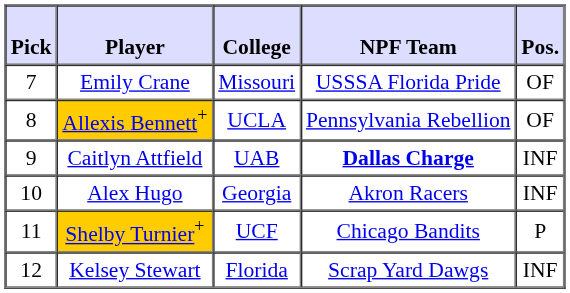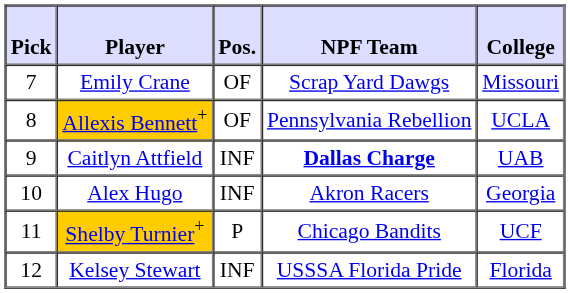 <table style="text-align: center" border="1" cellpadding="3" cellspacing="0">
 <tr>
 <th style="background:#ddf;"><br>Pick</th>
 <th style="background:#ddf;"><br>Player</th>
+<th style="background:#ddf;"><br>Pos.</th>
+<th style="background:#ddf;"><br>NPF Team</th>
 <th style="background:#ddf;"><br>College</th>
-<th style="background:#ddf;"><br>NPF Team</th>
-<th style="background:#ddf;"><br>Pos.</th>
 </tr>
 <tr>
 <td>7</td>
 <td><a href='#'>Emily Crane</a></td>
+<td>OF</td>
+<td><a href='#'>Scrap Yard Dawgs</a></td>
 <td><a href='#'>Missouri</a></td>
-<td><a href='#'>USSSA Florida Pride</a></td>
-<td>OF</td>
 </tr>
 <tr>
 <td>8</td>
 <td style="background:#FFCC00;"><a href='#'>Allexis Bennett</a><sup>+</sup></td>
+<td>OF</td>
+<td><a href='#'>Pennsylvania Rebellion</a></td>
 <td><a href='#'>UCLA</a></td>
-<td><a href='#'>Pennsylvania Rebellion</a></td>
-<td>OF</td>
 </tr>
 <tr>
 <td>9</td>
 <td><a href='#'>Caitlyn Attfield</a></td>
+<td>INF</td>
+<td><strong><a href='#'>Dallas Charge</a></strong></td>
 <td><a href='#'>UAB</a></td>
-<td><strong><a href='#'>Dallas Charge</a></strong></td>
-<td>INF</td>
 </tr>
 <tr>
 <td>10</td>
 <td><a href='#'>Alex Hugo</a></td>
+<td>INF</td>
+<td><a href='#'>Akron Racers</a></td>
 <td><a href='#'>Georgia</a></td>
-<td><a href='#'>Akron Racers</a></td>
-<td>INF</td>
 </tr>
 <tr>
 <td>11</td>
 <td style="background:#FFCC00;"><a href='#'>Shelby Turnier</a><sup>+</sup></td>
+<td>P</td>
+<td><a href='#'>Chicago Bandits</a></td>
 <td><a href='#'>UCF</a></td>
-<td><a href='#'>Chicago Bandits</a></td>
-<td>P</td>
 </tr>
 <tr>
 <td>12</td>
 <td><a href='#'>Kelsey Stewart</a></td>
+<td>INF</td>
+<td><a href='#'>USSSA Florida Pride</a></td>
 <td><a href='#'>Florida</a></td>
-<td><a href='#'>Scrap Yard Dawgs</a></td>
-<td>INF</td>
 </tr>
 </table>
